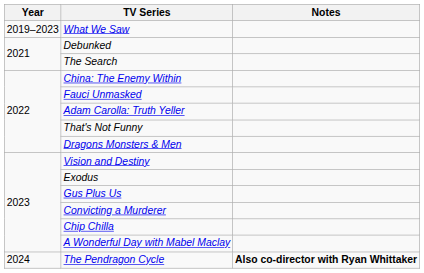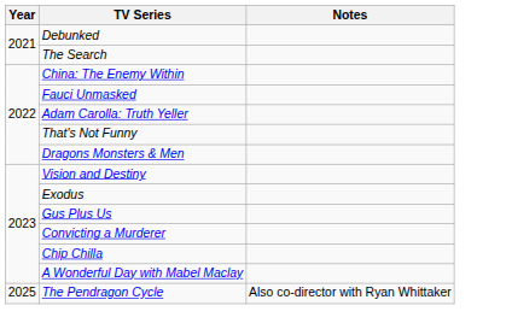 <table class="wikitable">
 <tr>
 <th>Year</th>
 <th>TV Series</th>
 <th>Notes</th>
-</tr>
-<tr>
-<td>2019–2023</td>
-<td><em><a href='#'>What We Saw</a></em></td>
-<td></td>
 </tr>
 <tr>
 <td rowspan=2>2021</td>
 <td><em>Debunked</em></td>
 <td></td>
 </tr>
 <tr>
 <td><em>The Search</em></td>
 <td></td>
 </tr>
 <tr>
 <td rowspan=5>2022</td>
 <td><em><a href='#'>China: The Enemy Within</a></em></td>
 <td></td>
 </tr>
 <tr>
 <td><em><a href='#'>Fauci Unmasked</a></em></td>
 <td></td>
 </tr>
 <tr>
 <td><em><a href='#'>Adam Carolla: Truth Yeller</a></em></td>
 <td></td>
 </tr>
 <tr>
 <td><em>That's Not Funny</em></td>
 <td></td>
 </tr>
 <tr>
 <td><em><a href='#'>Dragons Monsters & Men</a></em></td>
 <td></td>
 </tr>
 <tr>
 <td rowspan=6>2023</td>
 <td><em><a href='#'>Vision and Destiny</a></em></td>
 <td></td>
 </tr>
 <tr>
 <td><em>Exodus</em></td>
 <td></td>
 </tr>
 <tr>
 <td><em><a href='#'>Gus Plus Us</a></em></td>
 <td></td>
 </tr>
 <tr>
 <td><em><a href='#'>Convicting a Murderer</a></em></td>
 <td></td>
 </tr>
 <tr>
 <td><em><a href='#'>Chip Chilla</a></em></td>
 <td></td>
 </tr>
 <tr>
 <td><em><a href='#'>A Wonderful Day with Mabel Maclay</a></em></td>
 <td></td>
 </tr>
 <tr>
-<td>2024</td>
+<td>2025</td>
 <td><em><a href='#'>The Pendragon Cycle</a></em></td>
-<td><strong>Also co-director with Ryan Whittaker</strong></td>
+<td>Also co-director with Ryan Whittaker</td>
 </tr>
 </table>
